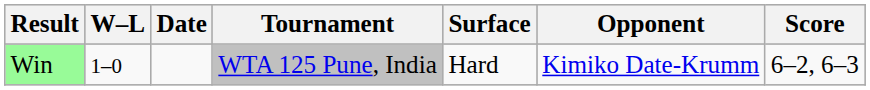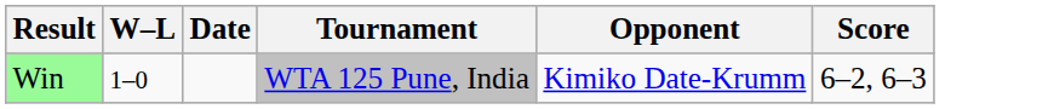 <table class="wikitable">
 <tr>
 <th>Result</th>
 <th class="unsortable">W–L</th>
 <th>Date</th>
 <th>Tournament</th>
-<th>Surface</th>
 <th>Opponent</th>
 <th class="unsortable">Score</th>
 </tr>
 <tr>
 <td style=background:#98fb98>Win</td>
 <td><small>1–0</small></td>
 <td><a href='#'></a></td>
 <td style="background:silver;"><a href='#'>WTA 125 Pune</a>, India</td>
-<td>Hard</td>
 <td> <a href='#'>Kimiko Date-Krumm</a></td>
 <td>6–2, 6–3</td>
 </tr>
 </table>
